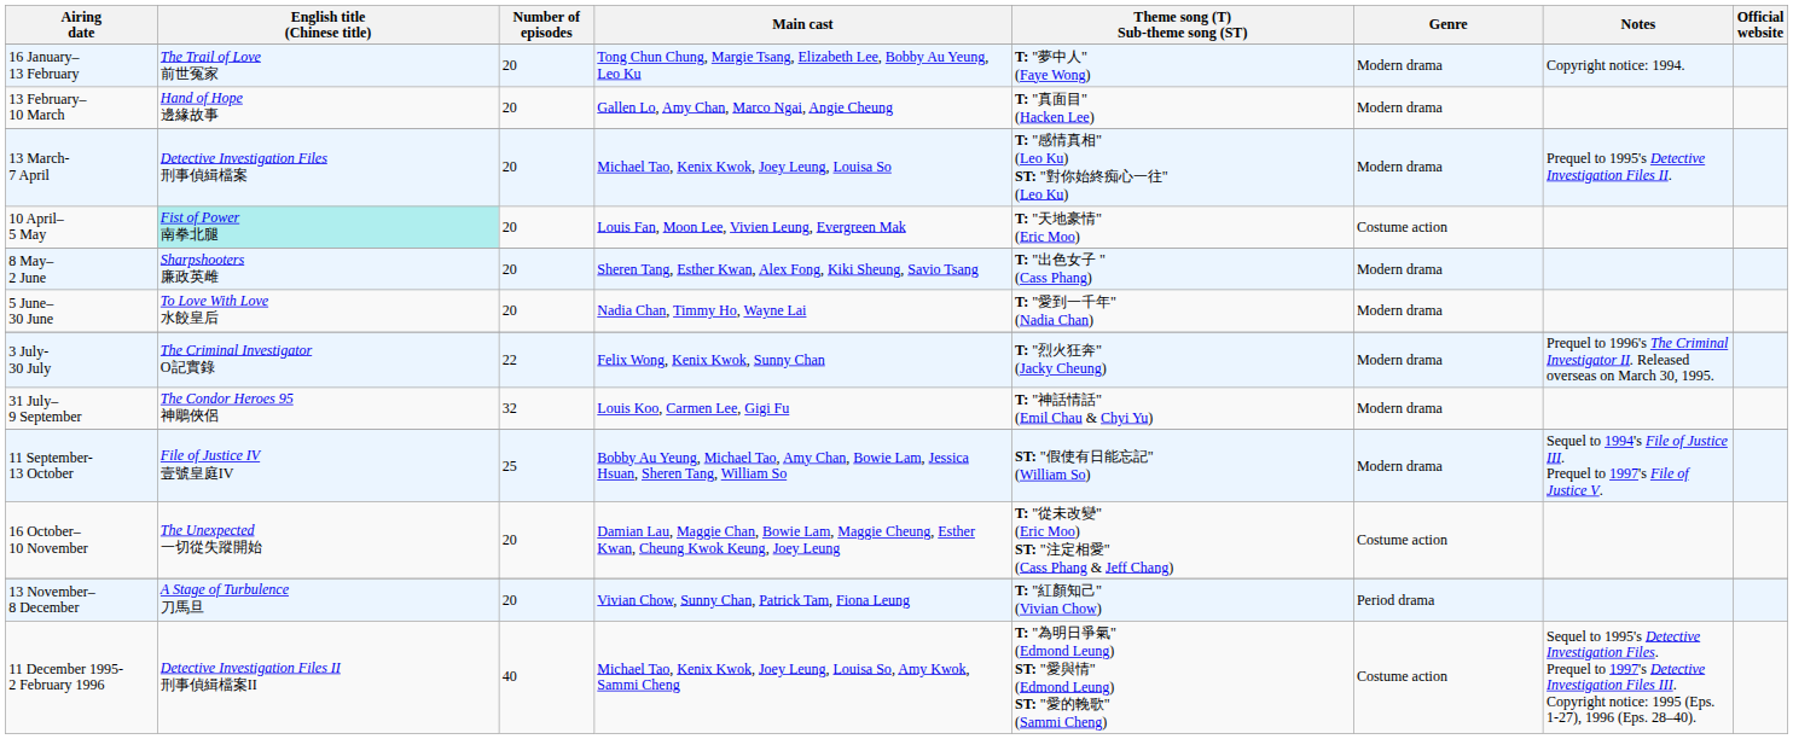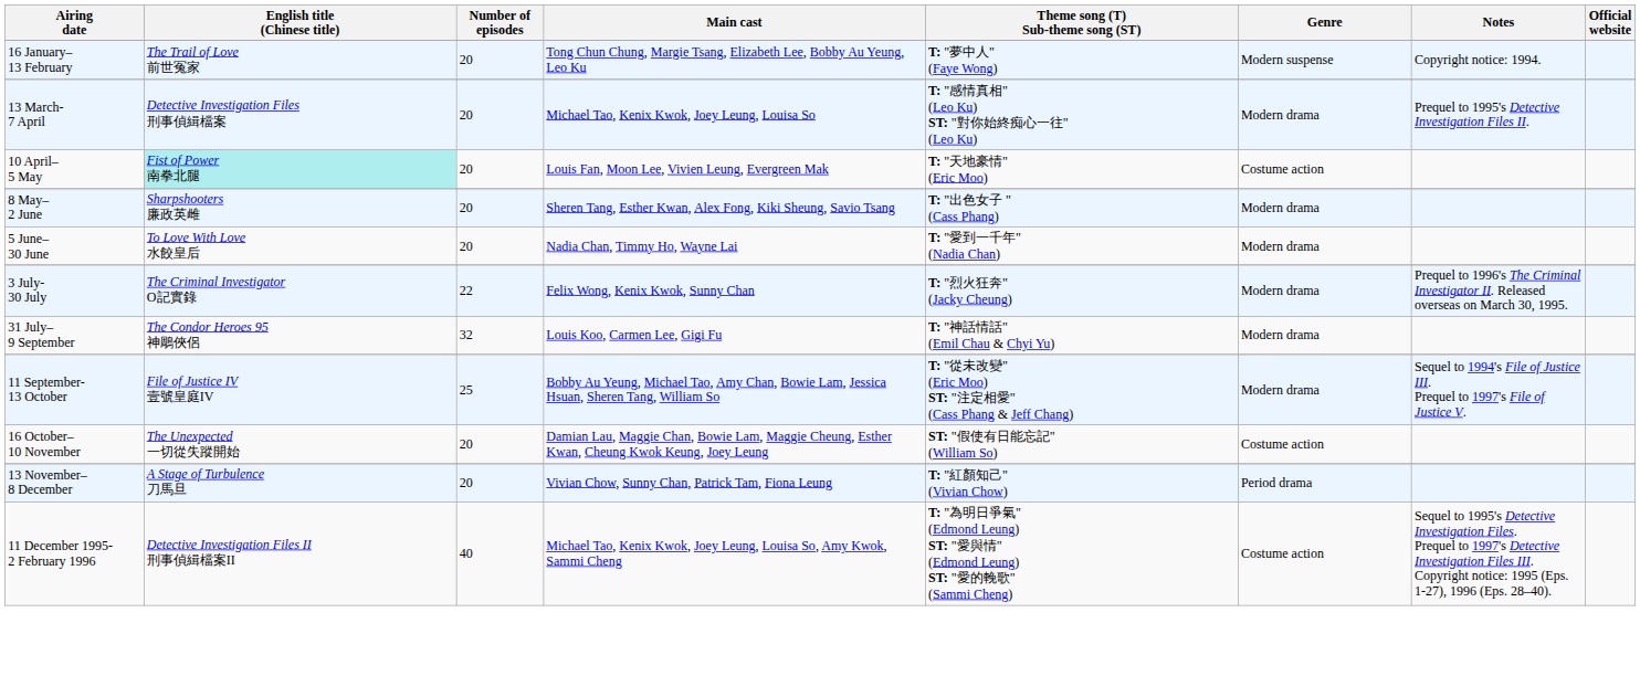 <table class="wikitable sortable">
 <tr>
 <th align=center width=8% bgcolor="silver">Airing<br>date</th>
 <th align=center width=18% bgcolor="silver">English title <br> (Chinese title)</th>
 <th align=center width=5% bgcolor="silver">Number of episodes</th>
 <th align=center width=22% bgcolor="silver">Main cast</th>
 <th align=center width=18% bgcolor="silver">Theme song (T) <br>Sub-theme song (ST)</th>
 <th align=center width=10% bgcolor="silver">Genre</th>
 <th align=center width=10% bgcolor="silver">Notes</th>
 <th align=center width=1% bgcolor="silver">Official website</th>
 </tr>
 <tr>
 </tr>
 <tr ---- bgcolor="#ebf5ff">
 <td>16 January– <br> 13 February</td>
 <td><em><a href='#'>The Trail of Love</a></em> <br> 前世冤家</td>
 <td>20</td>
 <td><a href='#'>Tong Chun Chung</a>, <a href='#'>Margie Tsang</a>, <a href='#'>Elizabeth Lee</a>, <a href='#'>Bobby Au Yeung</a>, <a href='#'>Leo Ku</a></td>
 <td><strong>T:</strong> "夢中人" <br>(<a href='#'>Faye Wong</a>)</td>
-<td>Modern drama</td>
+<td>Modern suspense</td>
 <td>Copyright notice: 1994.</td>
-<td></td>
-</tr>
-<tr>
-<td>13 February– <br> 10 March</td>
-<td><em><a href='#'>Hand of Hope</a></em> <br> 邊緣故事</td>
-<td>20</td>
-<td><a href='#'>Gallen Lo</a>, <a href='#'>Amy Chan</a>, <a href='#'>Marco Ngai</a>, <a href='#'>Angie Cheung</a></td>
-<td><strong>T:</strong> "真面目" <br>(<a href='#'>Hacken Lee</a>)</td>
-<td>Modern drama</td>
-<td></td>
 <td></td>
 </tr>
 <tr>
 </tr>
 <tr ---- bgcolor="#ebf5ff">
 <td>13 March- <br> 7 April</td>
 <td><em><a href='#'>Detective Investigation Files</a></em> <br> 刑事偵緝檔案</td>
 <td>20</td>
 <td><a href='#'>Michael Tao</a>, <a href='#'>Kenix Kwok</a>, <a href='#'>Joey Leung</a>, <a href='#'>Louisa So</a></td>
 <td><strong>T:</strong> "感情真相" <br> (<a href='#'>Leo Ku</a>)  <br> <strong>ST:</strong> "對你始終痴心一往" <br> (<a href='#'>Leo Ku</a>)</td>
 <td>Modern drama</td>
 <td>Prequel to 1995's <em><a href='#'>Detective Investigation Files II</a></em>.</td>
 <td></td>
 </tr>
 <tr>
 <td>10 April– <br> 5 May</td>
 <td style="background: paleturquoise;"><em><a href='#'>Fist of Power</a></em> <br> 南拳北腿</td>
 <td>20</td>
 <td><a href='#'>Louis Fan</a>, <a href='#'>Moon Lee</a>, <a href='#'>Vivien Leung</a>, <a href='#'>Evergreen Mak</a></td>
 <td><strong>T:</strong> "天地豪情" <br> (<a href='#'>Eric Moo</a>)</td>
 <td>Costume action</td>
 <td></td>
 <td></td>
 </tr>
 <tr>
 </tr>
 <tr ---- bgcolor="#ebf5ff">
 <td>8 May– <br> 2 June</td>
 <td><em><a href='#'>Sharpshooters</a></em> <br> 廉政英雌</td>
 <td>20</td>
 <td><a href='#'>Sheren Tang</a>, <a href='#'>Esther Kwan</a>, <a href='#'>Alex Fong</a>, <a href='#'>Kiki Sheung</a>, <a href='#'>Savio Tsang</a></td>
 <td><strong>T:</strong> "出色女子 " <br> (<a href='#'>Cass Phang</a>)</td>
 <td>Modern drama</td>
 <td></td>
 <td></td>
 </tr>
 <tr>
 <td>5 June– <br> 30 June</td>
 <td><em><a href='#'>To Love With Love</a></em> <br> 水餃皇后</td>
 <td>20</td>
 <td><a href='#'>Nadia Chan</a>, <a href='#'>Timmy Ho</a>, <a href='#'>Wayne Lai</a></td>
 <td><strong>T:</strong> "愛到一千年" <br> (<a href='#'>Nadia Chan</a>)</td>
 <td>Modern drama</td>
 <td></td>
 <td> </td>
 </tr>
 <tr>
 </tr>
 <tr ---- bgcolor="#ebf5ff">
 <td>3 July- <br> 30 July</td>
 <td><em><a href='#'>The Criminal Investigator</a></em> <br> O記實錄</td>
 <td>22</td>
 <td><a href='#'>Felix Wong</a>, <a href='#'>Kenix Kwok</a>, <a href='#'>Sunny Chan</a></td>
 <td><strong>T:</strong> "烈火狂奔" <br> (<a href='#'>Jacky Cheung</a>)</td>
 <td>Modern drama</td>
 <td>Prequel to 1996's <em><a href='#'>The Criminal Investigator II</a>.</em> Released overseas on March 30, 1995.</td>
 <td></td>
 </tr>
 <tr>
 <td>31 July– <br> 9 September</td>
 <td><em><a href='#'>The Condor Heroes 95</a></em> <br> 神鵰俠侶</td>
 <td>32</td>
 <td><a href='#'>Louis Koo</a>, <a href='#'>Carmen Lee</a>, <a href='#'>Gigi Fu</a></td>
 <td><strong>T:</strong> "神話情話" <br> (<a href='#'>Emil Chau</a> & <a href='#'>Chyi Yu</a>)</td>
 <td>Modern drama</td>
 <td></td>
 <td></td>
 </tr>
 <tr>
 </tr>
 <tr ---- bgcolor="#ebf5ff">
 <td>11 September- <br> 13 October</td>
 <td><em><a href='#'>File of Justice IV</a></em> <br> 壹號皇庭IV</td>
 <td>25</td>
 <td><a href='#'>Bobby Au Yeung</a>, <a href='#'>Michael Tao</a>, <a href='#'>Amy Chan</a>, <a href='#'>Bowie Lam</a>, <a href='#'>Jessica Hsuan</a>, <a href='#'>Sheren Tang</a>, <a href='#'>William So</a></td>
-<td><strong>ST:</strong> "假使有日能忘記" <br> (<a href='#'>William So</a>)</td>
+<td><strong>T:</strong> "從未改變" <br> (<a href='#'>Eric Moo</a>)<br><strong>ST:</strong> "注定相愛" <br> (<a href='#'>Cass Phang</a> & <a href='#'>Jeff Chang</a>)</td>
 <td>Modern drama</td>
 <td>Sequel to <a href='#'>1994</a>'s <em><a href='#'>File of Justice III</a></em>. <br> Prequel to <a href='#'>1997</a>'s <em><a href='#'>File of Justice V</a></em>.</td>
 <td></td>
 </tr>
 <tr>
 <td>16 October– <br> 10 November</td>
 <td><em><a href='#'>The Unexpected</a></em> <br> 一切從失蹤開始</td>
 <td>20</td>
 <td><a href='#'>Damian Lau</a>, <a href='#'>Maggie Chan</a>, <a href='#'>Bowie Lam</a>, <a href='#'>Maggie Cheung</a>, <a href='#'>Esther Kwan</a>, <a href='#'>Cheung Kwok Keung</a>, <a href='#'>Joey Leung</a></td>
-<td><strong>T:</strong> "從未改變" <br> (<a href='#'>Eric Moo</a>)<br><strong>ST:</strong> "注定相愛" <br> (<a href='#'>Cass Phang</a> & <a href='#'>Jeff Chang</a>)</td>
+<td><strong>ST:</strong> "假使有日能忘記" <br> (<a href='#'>William So</a>)</td>
 <td>Costume action</td>
 <td></td>
 <td></td>
 </tr>
 <tr>
 </tr>
 <tr ---- bgcolor="#ebf5ff">
 <td>13 November– <br> 8 December</td>
 <td><em><a href='#'>A Stage of Turbulence</a></em> <br> 刀馬旦</td>
 <td>20</td>
 <td><a href='#'>Vivian Chow</a>, <a href='#'>Sunny Chan</a>, <a href='#'>Patrick Tam</a>, <a href='#'>Fiona Leung</a></td>
 <td><strong>T:</strong> "紅顏知己" <br> (<a href='#'>Vivian Chow</a>)</td>
 <td>Period drama</td>
 <td></td>
 <td></td>
 </tr>
 <tr>
 <td>11 December 1995- <br> 2 February 1996</td>
 <td><em><a href='#'>Detective Investigation Files II</a></em> <br> 刑事偵緝檔案II</td>
 <td>40</td>
 <td><a href='#'>Michael Tao</a>, <a href='#'>Kenix Kwok</a>, <a href='#'>Joey Leung</a>, <a href='#'>Louisa So</a>, <a href='#'>Amy Kwok</a>, <a href='#'>Sammi Cheng</a></td>
 <td><strong>T:</strong> "為明日爭氣" <br> (<a href='#'>Edmond Leung</a>)  <br> <strong>ST:</strong> "愛與情" <br> (<a href='#'>Edmond Leung</a>) <br> <strong>ST:</strong> "愛的輓歌" <br> (<a href='#'>Sammi Cheng</a>)</td>
 <td>Costume action</td>
 <td>Sequel to 1995's <em><a href='#'>Detective Investigation Files</a></em>. <br> Prequel to <a href='#'>1997</a>'s <em><a href='#'>Detective Investigation Files III</a></em>. Copyright notice: 1995 (Eps. 1-27), 1996 (Eps. 28–40).</td>
 <td></td>
 </tr>
 </table>
